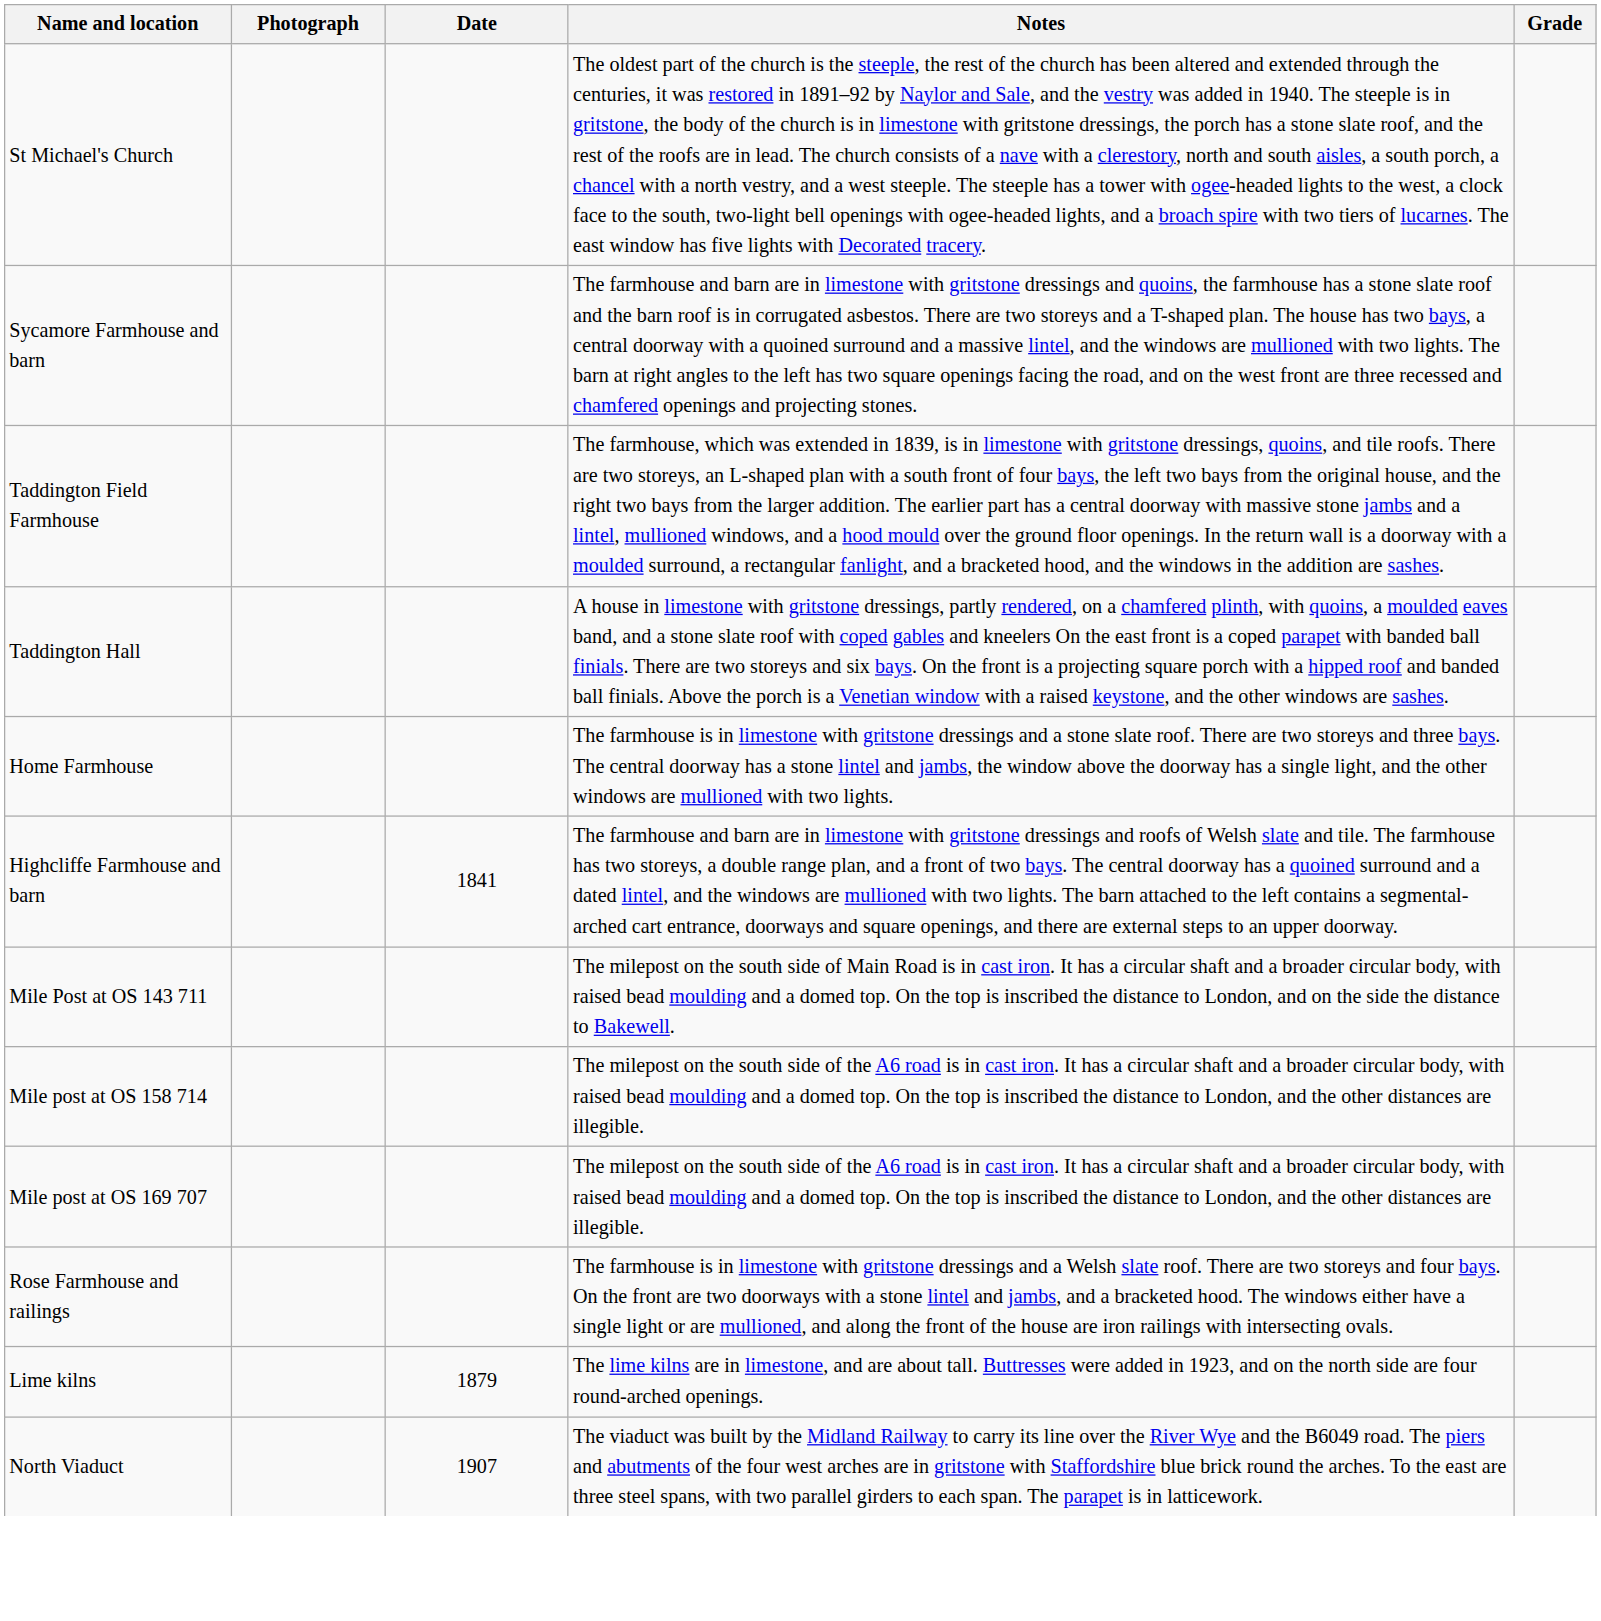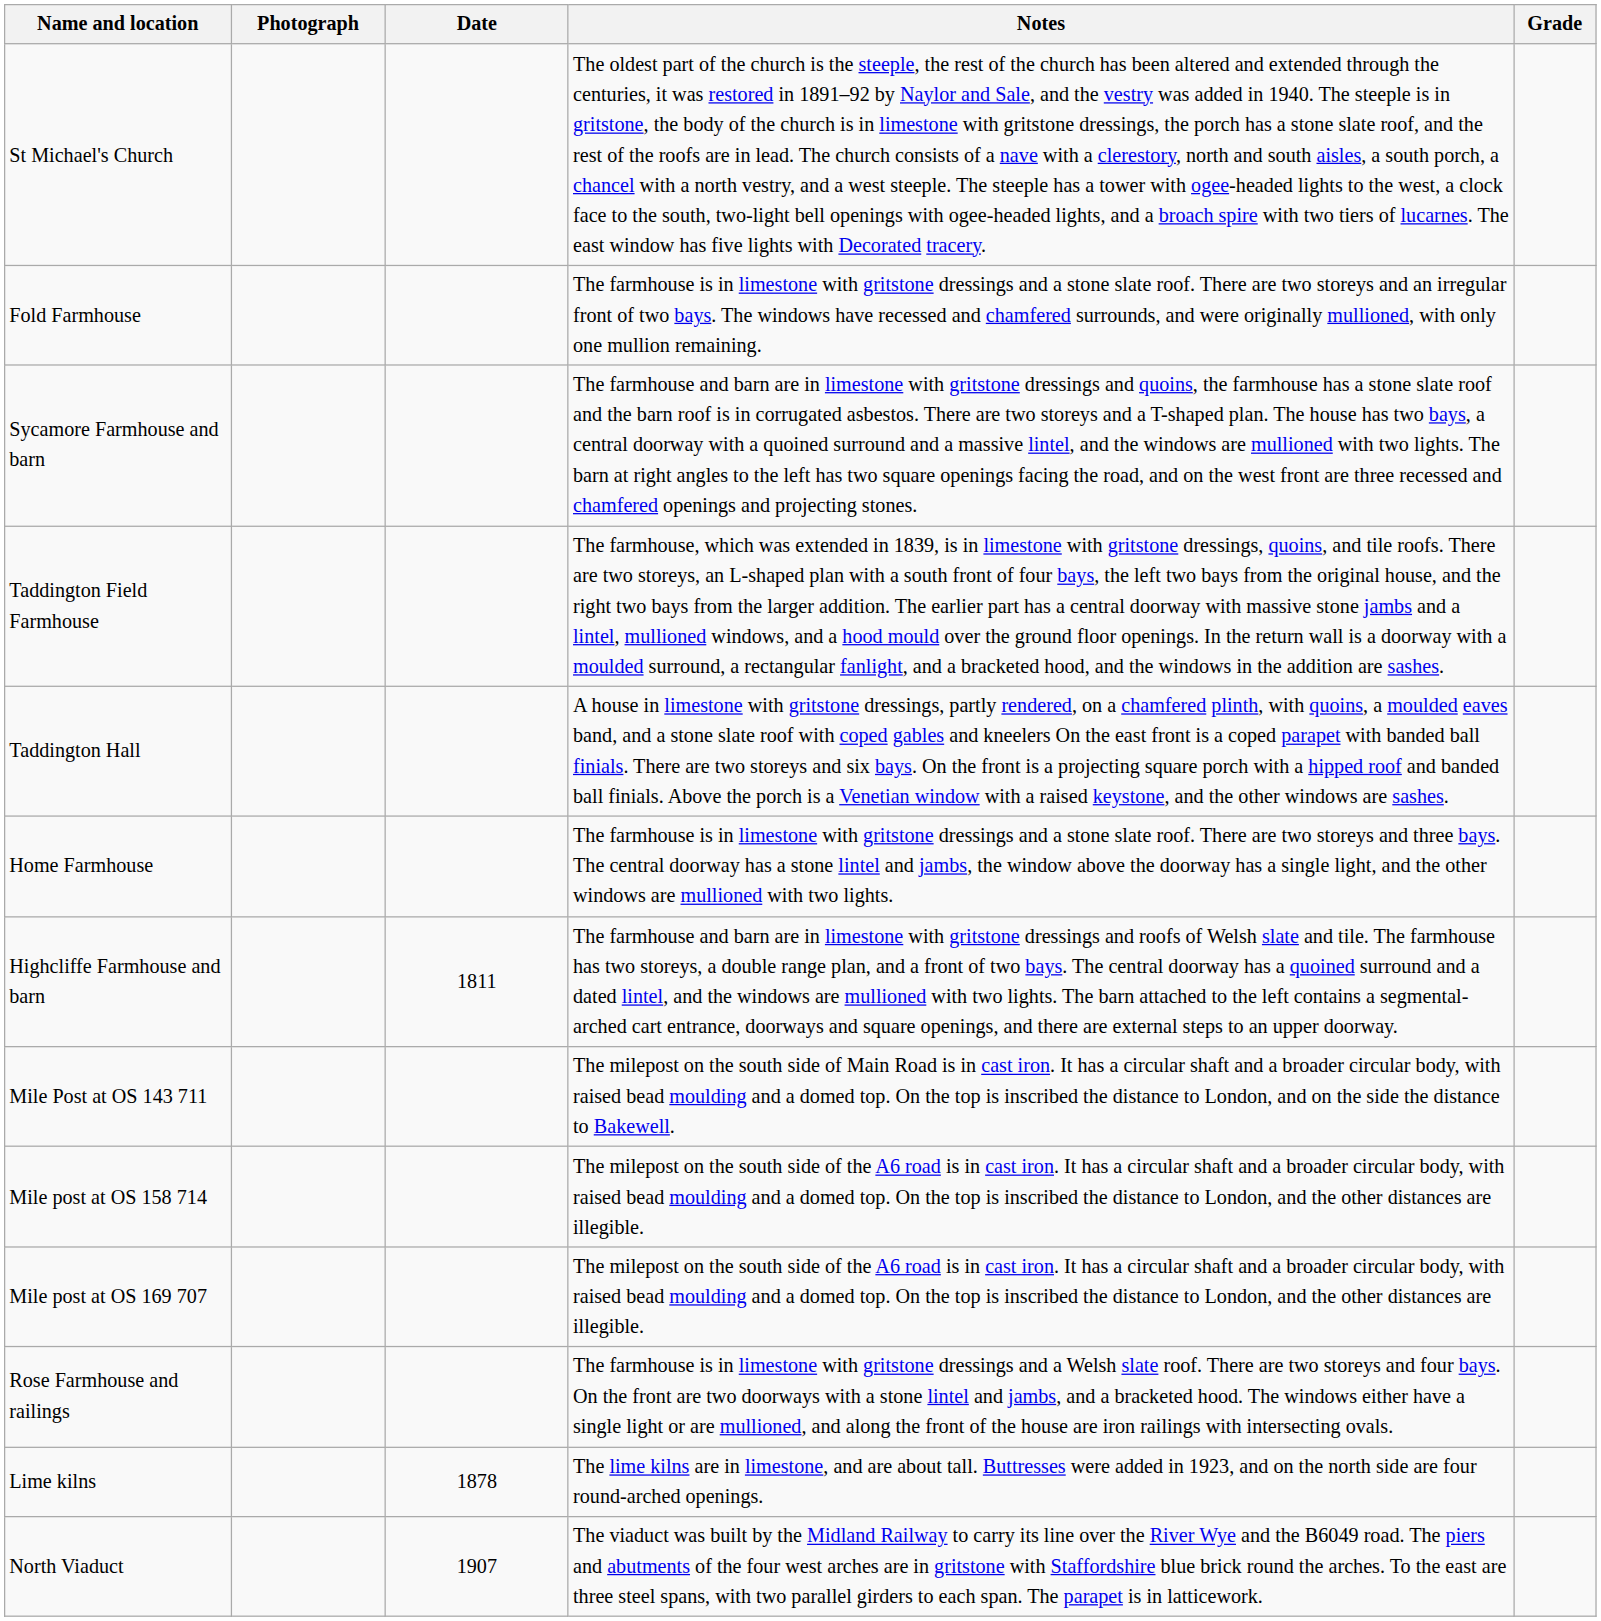 <table class="wikitable sortable plainrowheaders" style="width:100%; border:0; text-align:left; line-height:150%;">
 <tr>
 <th scope="col"  style="width:150px">Name and location</th>
 <th scope="col"  style="width:100px" class="unsortable">Photograph</th>
 <th scope="col"  style="width:120px">Date</th>
 <th scope="col"  style="width:650px" class="unsortable">Notes</th>
 <th scope="col"  style="width:50px">Grade</th>
 </tr>
 <tr>
 <td>St Michael's Church<br><small></small></td>
 <td></td>
 <td align="center"></td>
 <td>The oldest part of the church is the <a href='#'>steeple</a>, the rest of the church has been altered and extended through the centuries, it was <a href='#'>restored</a> in 1891–92 by <a href='#'>Naylor and Sale</a>, and the <a href='#'>vestry</a> was added in 1940.  The steeple is in <a href='#'>gritstone</a>, the body of the church is in <a href='#'>limestone</a> with gritstone dressings, the porch has a stone slate roof, and the rest of the roofs are in lead.  The church consists of a <a href='#'>nave</a> with a <a href='#'>clerestory</a>, north and south <a href='#'>aisles</a>, a south porch, a <a href='#'>chancel</a> with a north vestry, and a west steeple.  The steeple has a tower with <a href='#'>ogee</a>-headed lights to the west, a clock face to the south, two-light bell openings with ogee-headed lights, and a <a href='#'>broach spire</a> with two tiers of <a href='#'>lucarnes</a>. The east window has five lights with <a href='#'>Decorated</a> <a href='#'>tracery</a>.</td>
+<td align="center" ></td>
+</tr>
+<tr>
+<td>Fold Farmhouse<br><small></small></td>
+<td></td>
+<td align="center"></td>
+<td>The farmhouse is in <a href='#'>limestone</a> with <a href='#'>gritstone</a> dressings and a stone slate roof.  There are two storeys and an irregular front of two <a href='#'>bays</a>.  The windows have recessed and <a href='#'>chamfered</a> surrounds, and were originally <a href='#'>mullioned</a>, with only one mullion remaining.</td>
 <td align="center" ></td>
 </tr>
 <tr>
 <td>Sycamore Farmhouse and barn<br><small></small></td>
 <td></td>
 <td align="center"></td>
 <td>The farmhouse and barn are in <a href='#'>limestone</a> with <a href='#'>gritstone</a> dressings and <a href='#'>quoins</a>, the farmhouse has a stone slate roof and the barn roof is in corrugated asbestos.  There are two storeys and a T-shaped plan.  The house has two <a href='#'>bays</a>, a central doorway with a quoined surround and a massive <a href='#'>lintel</a>, and the windows are <a href='#'>mullioned</a> with two lights.  The barn at right angles to the left has two square openings facing the road, and on the west front are three recessed and <a href='#'>chamfered</a> openings and projecting stones.</td>
 <td align="center" ></td>
 </tr>
 <tr>
 <td>Taddington Field Farmhouse<br><small></small></td>
 <td></td>
 <td align="center"></td>
 <td>The farmhouse, which was extended in 1839, is in <a href='#'>limestone</a> with <a href='#'>gritstone</a> dressings, <a href='#'>quoins</a>, and tile roofs.  There are two storeys, an L-shaped plan with a south front of four <a href='#'>bays</a>, the left two bays from the original house, and the right two bays from the larger addition.  The earlier part has a central doorway with massive stone <a href='#'>jambs</a> and a <a href='#'>lintel</a>, <a href='#'>mullioned</a> windows, and a <a href='#'>hood mould</a> over the ground floor openings. In the return wall is a doorway with a <a href='#'>moulded</a> surround, a rectangular <a href='#'>fanlight</a>, and a bracketed hood, and the windows in the addition are <a href='#'>sashes</a>.</td>
 <td align="center" ></td>
 </tr>
 <tr>
 <td>Taddington Hall<br><small></small></td>
 <td></td>
 <td align="center"></td>
 <td>A house in <a href='#'>limestone</a> with <a href='#'>gritstone</a> dressings, partly <a href='#'>rendered</a>, on a <a href='#'>chamfered</a> <a href='#'>plinth</a>, with <a href='#'>quoins</a>, a <a href='#'>moulded</a> <a href='#'>eaves</a> band, and a stone slate roof with <a href='#'>coped</a> <a href='#'>gables</a> and kneelers  On the east front is a coped <a href='#'>parapet</a> with banded ball <a href='#'>finials</a>.  There are two storeys and six <a href='#'>bays</a>.  On the front is a projecting square porch with a <a href='#'>hipped roof</a> and banded ball finials.  Above the porch is a <a href='#'>Venetian window</a> with a raised <a href='#'>keystone</a>, and the other windows are <a href='#'>sashes</a>.</td>
 <td align="center" ></td>
 </tr>
 <tr>
 <td>Home Farmhouse<br><small></small></td>
 <td></td>
 <td align="center"></td>
 <td>The farmhouse is in <a href='#'>limestone</a> with <a href='#'>gritstone</a> dressings and a stone slate roof.  There are two storeys and three <a href='#'>bays</a>.  The central doorway has a stone <a href='#'>lintel</a> and <a href='#'>jambs</a>, the window above the doorway has a single light, and the other windows are <a href='#'>mullioned</a> with two lights.</td>
 <td align="center" ></td>
 </tr>
 <tr>
 <td>Highcliffe Farmhouse and barn<br><small></small></td>
 <td></td>
-<td align="center">1841</td>
+<td align="center">1811</td>
 <td>The farmhouse and barn are in <a href='#'>limestone</a> with <a href='#'>gritstone</a> dressings and roofs of Welsh <a href='#'>slate</a> and tile.  The farmhouse has two storeys, a double range plan, and a front of two <a href='#'>bays</a>.  The central doorway has a <a href='#'>quoined</a> surround and a dated <a href='#'>lintel</a>, and the windows are <a href='#'>mullioned</a> with two lights.  The barn attached to the left contains a segmental-arched cart entrance, doorways and square openings, and there are external steps to an upper doorway.</td>
 <td align="center" ></td>
 </tr>
 <tr>
 <td>Mile Post at OS 143 711<br><small></small></td>
 <td></td>
 <td align="center"></td>
 <td>The milepost on the south side of Main Road is in <a href='#'>cast iron</a>.  It has a circular shaft and a broader circular body, with raised bead <a href='#'>moulding</a> and a domed top.  On the top is inscribed the distance to London, and on the side the distance to <a href='#'>Bakewell</a>.</td>
 <td align="center" ></td>
 </tr>
 <tr>
 <td>Mile post at OS 158 714<br><small></small></td>
 <td></td>
 <td align="center"></td>
 <td>The milepost on the south side of the <a href='#'>A6 road</a> is in <a href='#'>cast iron</a>.  It has a circular shaft and a broader circular body, with raised bead <a href='#'>moulding</a> and a domed top.  On the top is inscribed the distance to London, and the other distances are illegible.</td>
 <td align="center" ></td>
 </tr>
 <tr>
 <td>Mile post at OS 169 707<br><small></small></td>
 <td></td>
 <td align="center"></td>
 <td>The milepost on the south side of the <a href='#'>A6 road</a> is in <a href='#'>cast iron</a>.  It has a circular shaft and a broader circular body, with raised bead <a href='#'>moulding</a> and a domed top.  On the top is inscribed the distance to London, and the other distances are illegible.</td>
 <td align="center" ></td>
 </tr>
 <tr>
 <td>Rose Farmhouse and railings<br><small></small></td>
 <td></td>
 <td align="center"></td>
 <td>The farmhouse is in <a href='#'>limestone</a> with <a href='#'>gritstone</a> dressings and a Welsh <a href='#'>slate</a> roof.  There are two storeys and four <a href='#'>bays</a>.  On the front are two doorways with a stone <a href='#'>lintel</a> and <a href='#'>jambs</a>, and a bracketed hood.  The windows either have a single light or are <a href='#'>mullioned</a>, and along the front of the house are iron railings with intersecting ovals.</td>
 <td align="center" ></td>
 </tr>
 <tr>
 <td>Lime kilns<br><small></small></td>
 <td></td>
-<td align="center">1879</td>
+<td align="center">1878</td>
 <td>The <a href='#'>lime kilns</a> are in <a href='#'>limestone</a>, and are about  tall.  <a href='#'>Buttresses</a> were added in 1923, and on the north side are four round-arched openings.</td>
 <td align="center" ></td>
 </tr>
 <tr>
 <td>North Viaduct<br><small></small></td>
 <td></td>
 <td align="center">1907</td>
 <td>The viaduct was built by the <a href='#'>Midland Railway</a> to carry its line over the <a href='#'>River Wye</a> and the B6049 road.  The <a href='#'>piers</a> and <a href='#'>abutments</a> of the four west arches are in <a href='#'>gritstone</a> with <a href='#'>Staffordshire</a> blue brick round the arches.  To the east are three steel spans, with two parallel girders to each span.  The <a href='#'>parapet</a> is in latticework.</td>
 <td align="center" ></td>
 </tr>
 <tr>
 </tr>
 </table>
